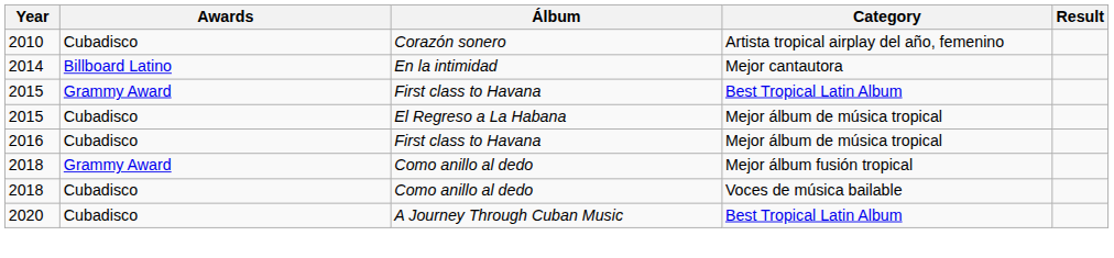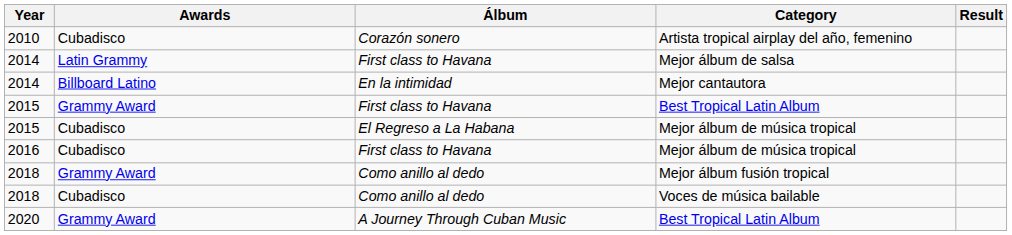 <table class="wikitable" style="table-layout: fixed;">
 <tr>
 <th width="5%">Year</th>
 <th width="30&%">Awards</th>
 <th width="30%">Álbum</th>
 <th width="30%">Category</th>
 <th width="5%">Result</th>
 </tr>
 <tr>
 <td Anexo:2010>2010</td>
 <td>Cubadisco</td>
 <td><em>Corazón sonero </em></td>
 <td>Artista tropical airplay del año, femenino</td>
+<td></td>
+</tr>
+<tr>
+<td Anexo:2014>2014</td>
+<td><a href='#'>Latin Grammy</a></td>
+<td><em>First class to Havana</em></td>
+<td>Mejor álbum de salsa</td>
 <td></td>
 </tr>
 <tr>
 <td Anexo:2014>2014</td>
 <td><a href='#'>Billboard Latino</a></td>
 <td><em>En la intimidad</em></td>
 <td>Mejor cantautora</td>
 <td></td>
 </tr>
 <tr>
 <td Anexo:2015>2015</td>
 <td><a href='#'>Grammy Award</a></td>
 <td><em>First class to Havana</em></td>
 <td><a href='#'>Best Tropical Latin Album</a></td>
 <td></td>
 </tr>
 <tr>
 <td Anexo:2015>2015</td>
 <td>Cubadisco</td>
 <td><em>El Regreso a La Habana</em></td>
 <td>Mejor álbum de música tropical</td>
 <td></td>
 </tr>
 <tr>
 <td Anexo:2016>2016</td>
 <td>Cubadisco</td>
 <td><em>First class to Havana</em></td>
 <td>Mejor álbum de música tropical</td>
 <td></td>
 </tr>
 <tr>
 <td Anexo:2018>2018</td>
 <td><a href='#'>Grammy Award</a></td>
 <td><em>Como anillo al dedo </em></td>
 <td>Mejor álbum fusión tropical</td>
 <td></td>
 </tr>
 <tr>
 <td Anexo:2018>2018</td>
 <td>Cubadisco</td>
 <td><em>Como anillo al dedo</em></td>
 <td>Voces de música bailable</td>
 <td></td>
 </tr>
 <tr>
 <td Anexo:2020>2020</td>
-<td>Cubadisco</td>
+<td><a href='#'>Grammy Award</a></td>
 <td><em>A Journey Through Cuban Music</em></td>
 <td><a href='#'>Best Tropical Latin Album</a></td>
 <td></td>
 </tr>
 </table>
